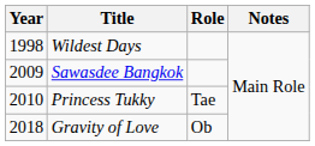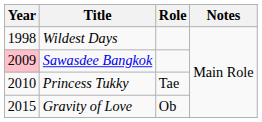 <table class="wikitable">
 <tr>
 <th>Year</th>
 <th>Title</th>
 <th>Role</th>
 <th>Notes</th>
 </tr>
 <tr>
 <td>1998</td>
 <td><em>Wildest Days</em></td>
 <td></td>
 <td rowspan="4">Main Role</td>
 </tr>
 <tr>
-<td>2009</td>
+<td style="background: pink;">2009</td>
 <td><em><a href='#'>Sawasdee Bangkok</a></em></td>
 <td></td>
 </tr>
 <tr>
 <td>2010</td>
 <td><em>Princess Tukky</em></td>
 <td>Tae</td>
 </tr>
 <tr>
-<td>2018</td>
+<td>2015</td>
 <td><em>Gravity of Love</em></td>
 <td>Ob</td>
 </tr>
 </table>
